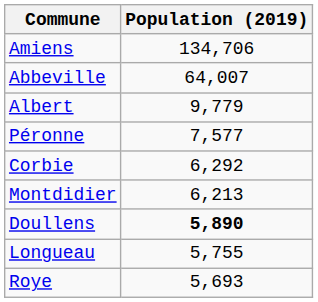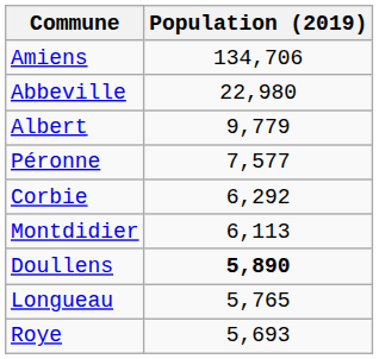 <table class=wikitable>
 <tr>
 <th>Commune</th>
 <th>Population (2019)</th>
 </tr>
 <tr>
 <td><a href='#'>Amiens</a></td>
 <td style="text-align: center;">134,706</td>
 </tr>
 <tr>
 <td><a href='#'>Abbeville</a></td>
-<td style="text-align: center;">64,007</td>
+<td style="text-align: center;">22,980</td>
 </tr>
 <tr>
 <td><a href='#'>Albert</a></td>
 <td style="text-align: center;">9,779</td>
 </tr>
 <tr>
 <td><a href='#'>Péronne</a></td>
 <td style="text-align: center;">7,577</td>
 </tr>
 <tr>
 <td><a href='#'>Corbie</a></td>
 <td style="text-align: center;">6,292</td>
 </tr>
 <tr>
 <td><a href='#'>Montdidier</a></td>
-<td style="text-align: center;">6,213</td>
+<td style="text-align: center;">6,113</td>
 </tr>
 <tr>
 <td><a href='#'>Doullens</a></td>
 <td style="text-align: center;"><strong>5,890</strong></td>
 </tr>
 <tr>
 <td><a href='#'>Longueau</a></td>
-<td style="text-align: center;">5,755</td>
+<td style="text-align: center;">5,765</td>
 </tr>
 <tr>
 <td><a href='#'>Roye</a></td>
 <td style="text-align: center;">5,693</td>
 </tr>
 </table>
